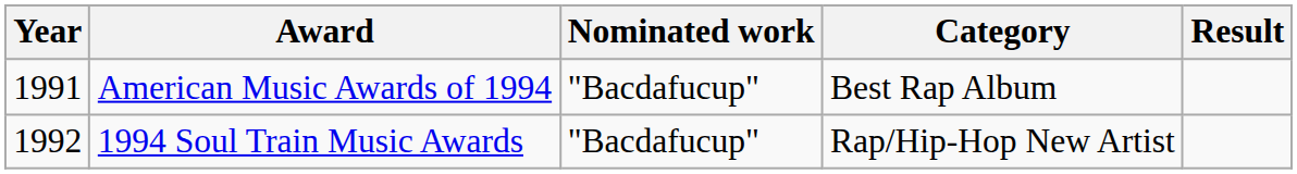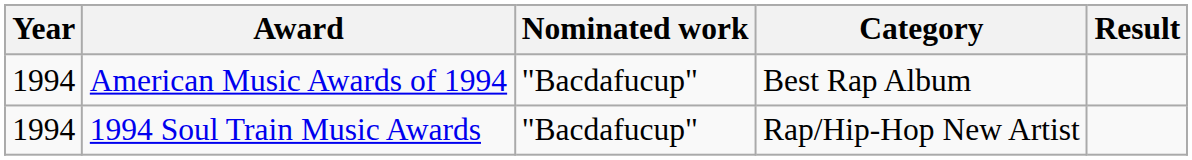 <table class="wikitable">
 <tr>
 <th>Year</th>
 <th>Award</th>
 <th>Nominated work</th>
 <th>Category</th>
 <th>Result</th>
 </tr>
 <tr>
-<td align=center>1991</td>
+<td align=center>1994</td>
 <td><a href='#'>American Music Awards of 1994</a></td>
 <td>"Bacdafucup"</td>
 <td>Best Rap Album</td>
 <td></td>
 </tr>
 <tr>
-<td align=center>1992</td>
+<td align=center>1994</td>
 <td><a href='#'>1994 Soul Train Music Awards</a></td>
 <td>"Bacdafucup"</td>
 <td>Rap/Hip-Hop New Artist</td>
 <td></td>
 </tr>
 </table>
